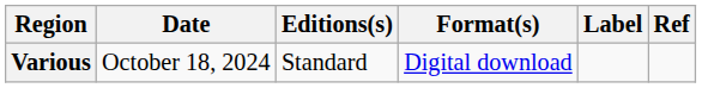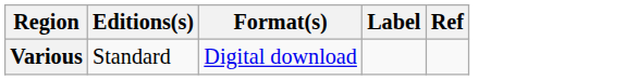 <table class="wikitable plainrowheaders">
 <tr>
 <th scope="col">Region</th>
-<th scope="col">Date</th>
 <th scope="col">Editions(s)</th>
 <th scope="col">Format(s)</th>
 <th scope="col">Label</th>
 <th scope="col">Ref</th>
 </tr>
 <tr>
 <th scope="row">Various</th>
-<td>October 18, 2024</td>
 <td>Standard</td>
 <td><a href='#'>Digital download</a></td>
 <td></td>
 <td></td>
 </tr>
 </table>
